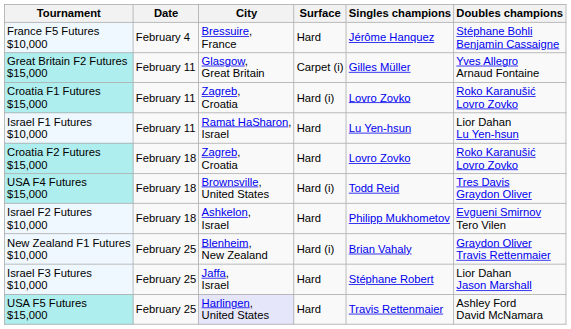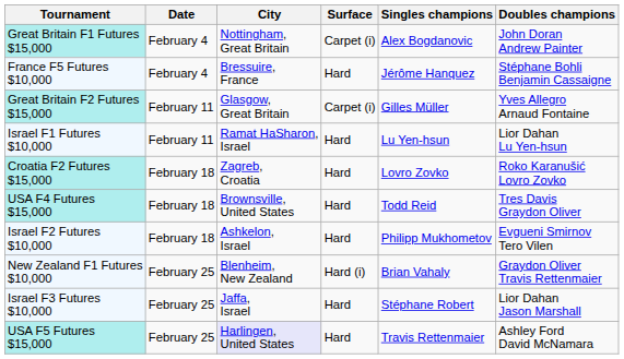 <table class="sortable wikitable" style="font-size:90%">
 <tr>
 <th>Tournament</th>
 <th>Date</th>
 <th>City</th>
 <th>Surface</th>
 <th>Singles champions</th>
 <th>Doubles champions</th>
+</tr>
+<tr>
+<td style="background:#afeeee;">Great Britain F1 Futures<br>$15,000</td>
+<td>February 4</td>
+<td><a href='#'>Nottingham</a>,<br>Great Britain</td>
+<td>Carpet (i)</td>
+<td> <a href='#'>Alex Bogdanovic</a></td>
+<td> <a href='#'>John Doran</a><br> <a href='#'>Andrew Painter</a></td>
 </tr>
 <tr>
 <td style="background:#f0f8ff;">France F5 Futures<br>$10,000</td>
 <td>February 4</td>
 <td><a href='#'>Bressuire</a>,<br>France</td>
 <td>Hard</td>
 <td> <a href='#'>Jérôme Hanquez</a></td>
 <td> <a href='#'>Stéphane Bohli</a><br> <a href='#'>Benjamin Cassaigne</a></td>
 </tr>
 <tr>
 <td style="background:#afeeee;">Great Britain F2 Futures<br>$15,000</td>
 <td>February 11</td>
 <td><a href='#'>Glasgow</a>,<br>Great Britain</td>
 <td>Carpet (i)</td>
 <td> <a href='#'>Gilles Müller</a></td>
 <td> <a href='#'>Yves Allegro</a><br> Arnaud Fontaine</td>
-</tr>
-<tr>
-<td style="background:#afeeee;">Croatia F1 Futures<br>$15,000</td>
-<td>February 11</td>
-<td><a href='#'>Zagreb</a>,<br>Croatia</td>
-<td>Hard (i)</td>
-<td> <a href='#'>Lovro Zovko</a></td>
-<td> <a href='#'>Roko Karanušić</a><br> <a href='#'>Lovro Zovko</a></td>
 </tr>
 <tr>
 <td style="background:#f0f8ff;">Israel F1 Futures<br>$10,000</td>
 <td>February 11</td>
 <td><a href='#'>Ramat HaSharon</a>,<br>Israel</td>
 <td>Hard</td>
 <td> <a href='#'>Lu Yen-hsun</a></td>
 <td> Lior Dahan<br> <a href='#'>Lu Yen-hsun</a></td>
 </tr>
 <tr>
 <td style="background:#afeeee;">Croatia F2 Futures<br>$15,000</td>
 <td>February 18</td>
 <td><a href='#'>Zagreb</a>,<br>Croatia</td>
 <td>Hard</td>
 <td> <a href='#'>Lovro Zovko</a></td>
 <td> <a href='#'>Roko Karanušić</a><br> <a href='#'>Lovro Zovko</a></td>
 </tr>
 <tr>
 <td style="background:#afeeee;">USA F4 Futures<br>$15,000</td>
 <td>February 18</td>
 <td><a href='#'>Brownsville</a>,<br>United States</td>
-<td>Hard (i)</td>
+<td>Hard</td>
 <td> <a href='#'>Todd Reid</a></td>
 <td> <a href='#'>Tres Davis</a><br> <a href='#'>Graydon Oliver</a></td>
 </tr>
 <tr>
 <td style="background:#f0f8ff;">Israel F2 Futures<br>$10,000</td>
 <td>February 18</td>
 <td><a href='#'>Ashkelon</a>,<br>Israel</td>
 <td>Hard</td>
 <td> <a href='#'>Philipp Mukhometov</a></td>
 <td> <a href='#'>Evgueni Smirnov</a><br> Tero Vilen</td>
 </tr>
 <tr>
 <td style="background:#f0f8ff;">New Zealand F1 Futures<br>$10,000</td>
 <td>February 25</td>
 <td><a href='#'>Blenheim</a>,<br>New Zealand</td>
 <td>Hard (i)</td>
 <td> <a href='#'>Brian Vahaly</a></td>
 <td> <a href='#'>Graydon Oliver</a><br> <a href='#'>Travis Rettenmaier</a></td>
 </tr>
 <tr>
 <td style="background:#f0f8ff;">Israel F3 Futures<br>$10,000</td>
 <td>February 25</td>
 <td><a href='#'>Jaffa</a>,<br>Israel</td>
 <td>Hard</td>
 <td> <a href='#'>Stéphane Robert</a></td>
 <td> Lior Dahan<br> <a href='#'>Jason Marshall</a></td>
 </tr>
 <tr>
 <td style="background:#afeeee;">USA F5 Futures<br>$15,000</td>
 <td>February 25</td>
 <td style="background: lavender;"><a href='#'>Harlingen</a>,<br>United States</td>
 <td>Hard</td>
 <td> <a href='#'>Travis Rettenmaier</a></td>
 <td> Ashley Ford<br> David McNamara</td>
 </tr>
 </table>
